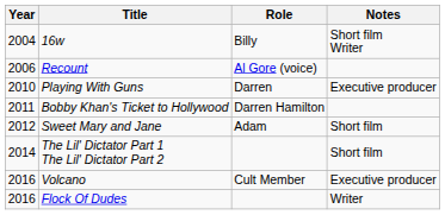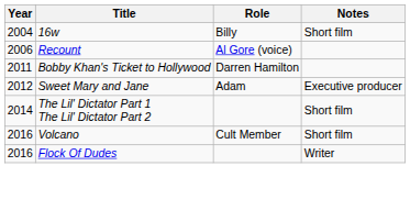 <table class="wikitable sortable">
 <tr>
 <th>Year</th>
 <th>Title</th>
 <th>Role</th>
 <th scope="col" class="unsortable">Notes</th>
 </tr>
 <tr>
 <td>2004</td>
 <td><em>16w</em></td>
 <td>Billy</td>
-<td>Short film<br>Writer</td>
+<td>Short film</td>
 </tr>
 <tr>
 <td>2006</td>
 <td><em><a href='#'>Recount</a></em></td>
 <td><a href='#'>Al Gore</a> (voice)</td>
 <td></td>
-</tr>
-<tr>
-<td>2010</td>
-<td><em>Playing With Guns</em></td>
-<td>Darren</td>
-<td>Executive producer</td>
 </tr>
 <tr>
 <td>2011</td>
 <td><em>Bobby Khan's Ticket to Hollywood</em></td>
 <td>Darren Hamilton</td>
 <td></td>
 </tr>
 <tr>
 <td>2012</td>
 <td><em>Sweet Mary and Jane</em></td>
 <td>Adam</td>
-<td>Short film</td>
+<td>Executive producer</td>
 </tr>
 <tr>
 <td>2014</td>
 <td><em>The Lil' Dictator Part 1</em><br><em>The Lil' Dictator Part 2</em></td>
 <td></td>
 <td>Short film</td>
 </tr>
 <tr>
 <td>2016</td>
 <td><em>Volcano</em></td>
 <td>Cult Member</td>
-<td>Executive producer</td>
+<td>Short film</td>
 </tr>
 <tr>
 <td>2016</td>
 <td><em><a href='#'>Flock Of Dudes</a></em></td>
 <td></td>
 <td>Writer</td>
 </tr>
 </table>
